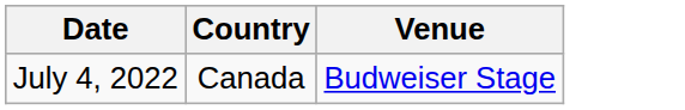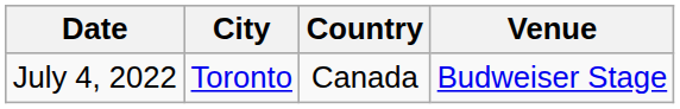 <table class="wikitable plainrowheaders" style="text-align:center;">
 <tr>
 <th scope="col">Date</th>
+<th scope="col">City</th>
 <th scope="col">Country</th>
 <th scope="col">Venue</th>
 </tr>
 <tr>
 <td>July 4, 2022</td>
+<td><a href='#'>Toronto</a></td>
 <td>Canada</td>
 <td><a href='#'>Budweiser Stage</a></td>
 </tr>
 </table>
